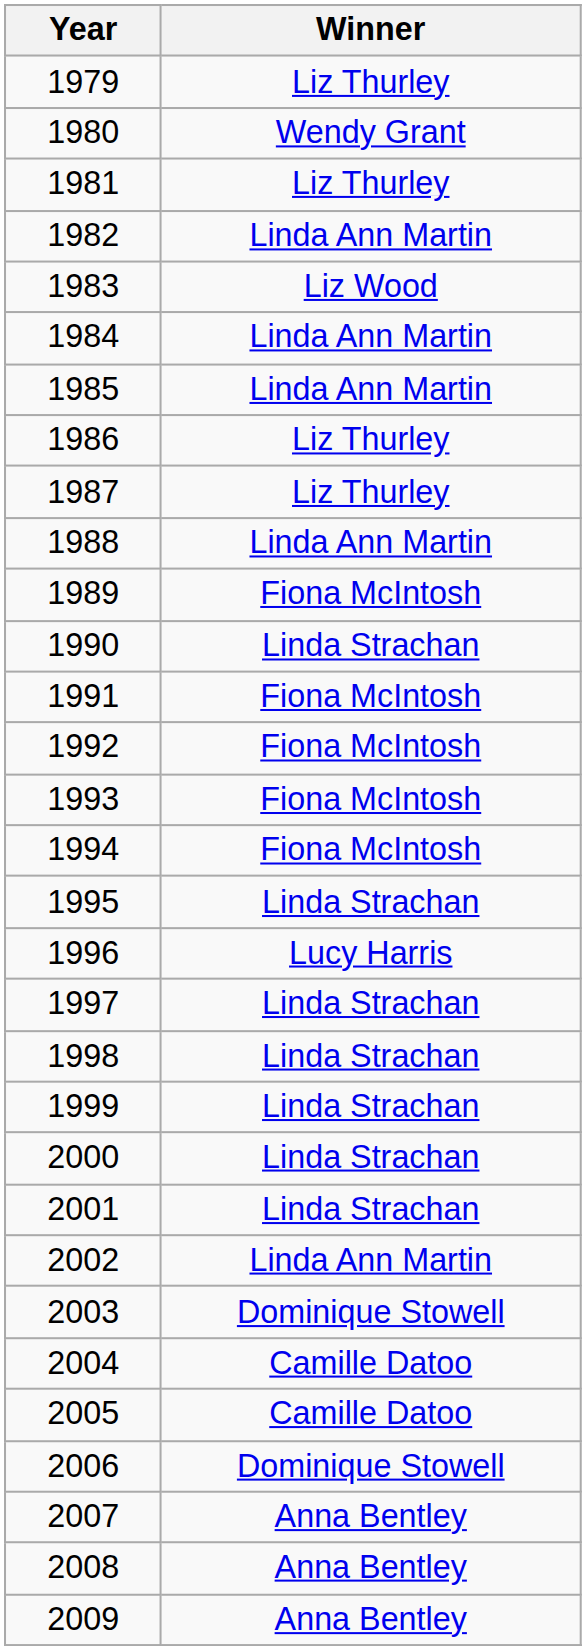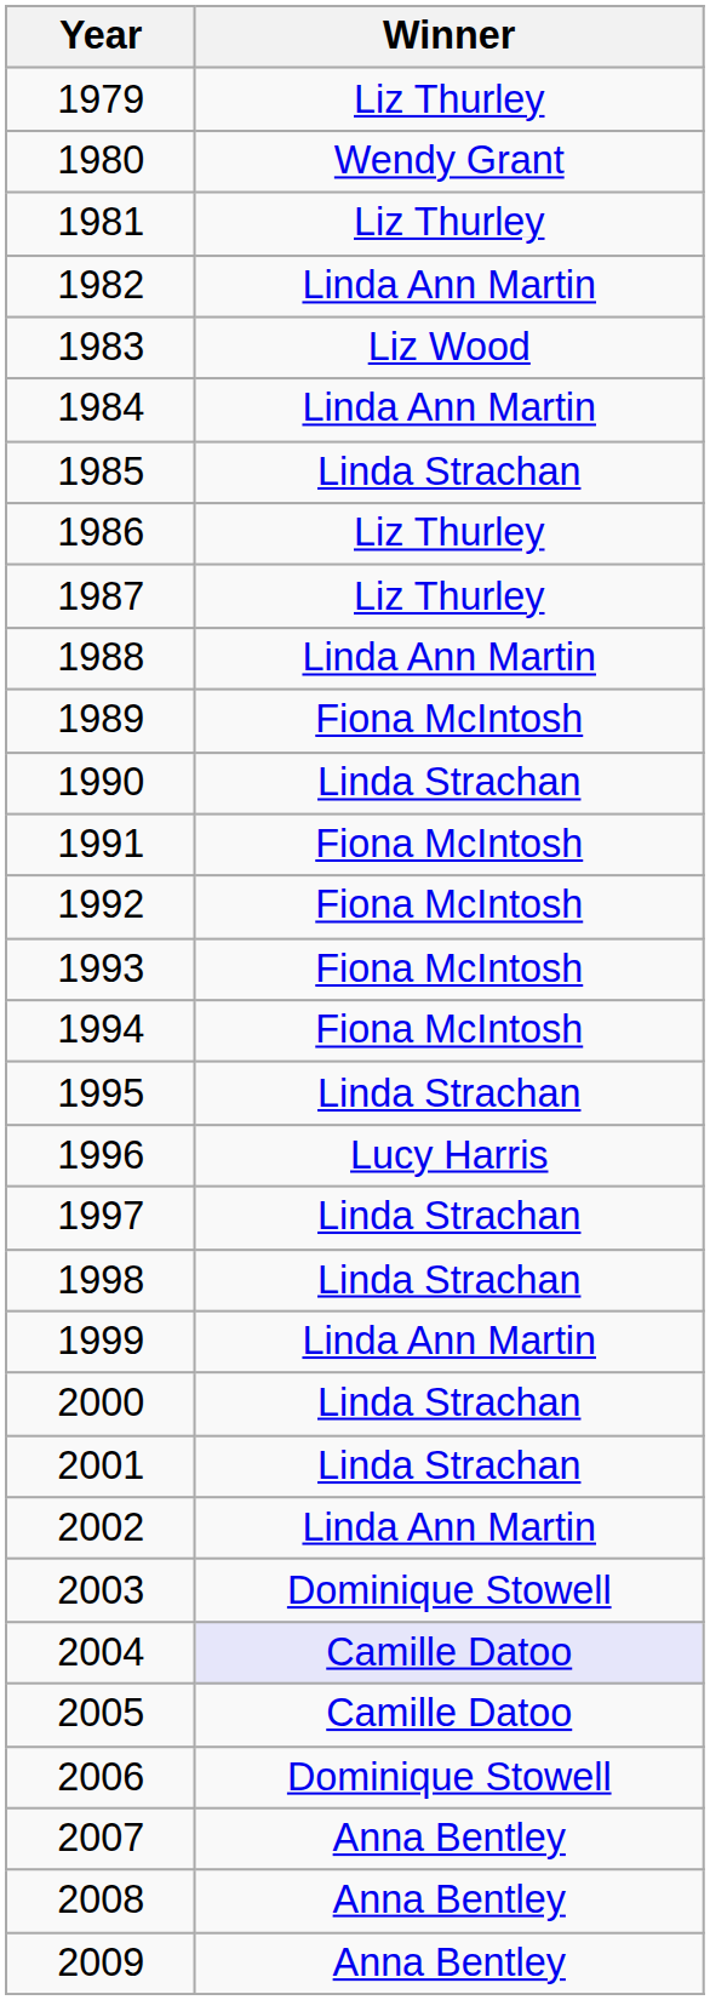 <table class="wikitable" style="text-align:center">
 <tr>
 <th width=70>Year</th>
 <th width=200>Winner</th>
 </tr>
 <tr>
 <td>1979</td>
 <td><a href='#'>Liz Thurley</a></td>
 </tr>
 <tr>
 <td>1980</td>
 <td><a href='#'>Wendy Grant</a></td>
 </tr>
 <tr>
 <td>1981</td>
 <td><a href='#'>Liz Thurley</a></td>
 </tr>
 <tr>
 <td>1982</td>
 <td><a href='#'>Linda Ann Martin</a></td>
 </tr>
 <tr>
 <td>1983</td>
 <td><a href='#'>Liz Wood</a></td>
 </tr>
 <tr>
 <td>1984</td>
 <td><a href='#'>Linda Ann Martin</a></td>
 </tr>
 <tr>
 <td>1985</td>
-<td><a href='#'>Linda Ann Martin</a></td>
+<td><a href='#'>Linda Strachan</a></td>
 </tr>
 <tr>
 <td>1986</td>
 <td><a href='#'>Liz Thurley</a></td>
 </tr>
 <tr>
 <td>1987</td>
 <td><a href='#'>Liz Thurley</a></td>
 </tr>
 <tr>
 <td>1988</td>
 <td><a href='#'>Linda Ann Martin</a></td>
 </tr>
 <tr>
 <td>1989</td>
 <td><a href='#'>Fiona McIntosh</a></td>
 </tr>
 <tr>
 <td>1990</td>
 <td><a href='#'>Linda Strachan</a></td>
 </tr>
 <tr>
 <td>1991</td>
 <td><a href='#'>Fiona McIntosh</a></td>
 </tr>
 <tr>
 <td>1992</td>
 <td><a href='#'>Fiona McIntosh</a></td>
 </tr>
 <tr>
 <td>1993</td>
 <td><a href='#'>Fiona McIntosh</a></td>
 </tr>
 <tr>
 <td>1994</td>
 <td><a href='#'>Fiona McIntosh</a></td>
 </tr>
 <tr>
 <td>1995</td>
 <td><a href='#'>Linda Strachan</a></td>
 </tr>
 <tr>
 <td>1996</td>
 <td><a href='#'>Lucy Harris</a></td>
 </tr>
 <tr>
 <td>1997</td>
 <td><a href='#'>Linda Strachan</a></td>
 </tr>
 <tr>
 <td>1998</td>
 <td><a href='#'>Linda Strachan</a></td>
 </tr>
 <tr>
 <td>1999</td>
-<td><a href='#'>Linda Strachan</a></td>
+<td><a href='#'>Linda Ann Martin</a></td>
 </tr>
 <tr>
 <td>2000</td>
 <td><a href='#'>Linda Strachan</a></td>
 </tr>
 <tr>
 <td>2001</td>
 <td><a href='#'>Linda Strachan</a></td>
 </tr>
 <tr>
 <td>2002</td>
 <td><a href='#'>Linda Ann Martin</a></td>
 </tr>
 <tr>
 <td>2003</td>
 <td><a href='#'>Dominique Stowell</a></td>
 </tr>
 <tr>
 <td>2004</td>
-<td><a href='#'>Camille Datoo</a></td>
+<td style="background: lavender;"><a href='#'>Camille Datoo</a></td>
 </tr>
 <tr>
 <td>2005</td>
 <td><a href='#'>Camille Datoo</a></td>
 </tr>
 <tr>
 <td>2006</td>
 <td><a href='#'>Dominique Stowell</a></td>
 </tr>
 <tr>
 <td>2007</td>
 <td><a href='#'>Anna Bentley</a></td>
 </tr>
 <tr>
 <td>2008</td>
 <td><a href='#'>Anna Bentley</a></td>
 </tr>
 <tr>
 <td>2009</td>
 <td><a href='#'>Anna Bentley</a></td>
 </tr>
 <tr>
 </tr>
 </table>
